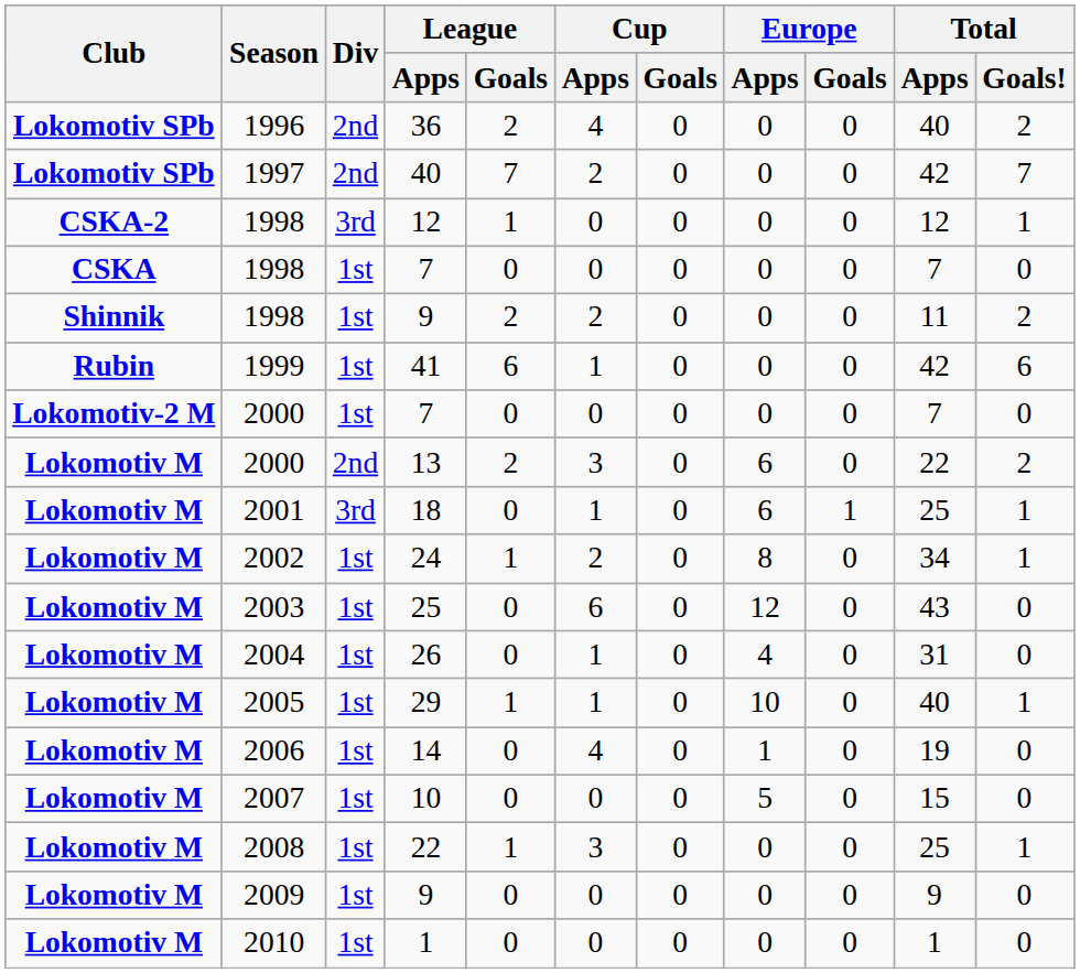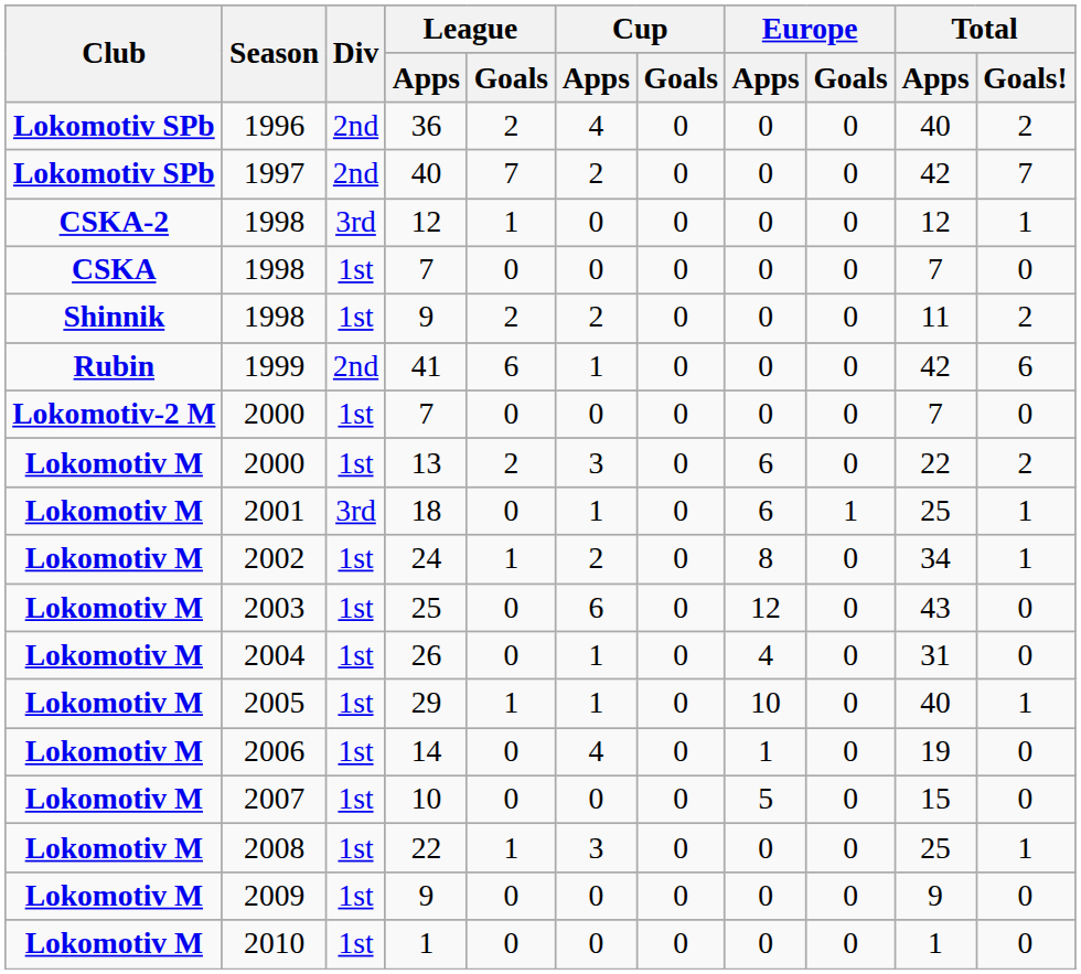 <table class="wikitable sortable" style="text-align: center;">
 <tr>
 <th rowspan="2">Club</th>
 <th rowspan="2">Season</th>
 <th rowspan="2">Div</th>
 <th colspan="2">League</th>
 <th colspan="2">Cup</th>
 <th colspan="2"><a href='#'>Europe</a></th>
 <th colspan="2">Total</th>
 </tr>
 <tr>
 <th>Apps</th>
 <th>Goals</th>
 <th>Apps</th>
 <th>Goals</th>
 <th>Apps</th>
 <th>Goals</th>
 <th>Apps</th>
 <th>Goals!</th>
 </tr>
 <tr>
 <td rowspan="1"><strong><a href='#'>Lokomotiv SPb</a></strong></td>
 <td>1996</td>
 <td><a href='#'>2nd</a></td>
 <td>36</td>
 <td>2</td>
 <td>4</td>
 <td>0</td>
 <td>0</td>
 <td>0</td>
 <td>40</td>
 <td>2</td>
 </tr>
 <tr>
 <td rowspan="1"><strong><a href='#'>Lokomotiv SPb</a></strong></td>
 <td>1997</td>
 <td><a href='#'>2nd</a></td>
 <td>40</td>
 <td>7</td>
 <td>2</td>
 <td>0</td>
 <td>0</td>
 <td>0</td>
 <td>42</td>
 <td>7</td>
 </tr>
 <tr>
 <td rowspan="1"><strong><a href='#'>CSKA-2</a></strong></td>
 <td>1998</td>
 <td><a href='#'>3rd</a></td>
 <td>12</td>
 <td>1</td>
 <td>0</td>
 <td>0</td>
 <td>0</td>
 <td>0</td>
 <td>12</td>
 <td>1</td>
 </tr>
 <tr>
 <td rowspan="1"><strong><a href='#'>CSKA</a></strong></td>
 <td>1998</td>
 <td><a href='#'>1st</a></td>
 <td>7</td>
 <td>0</td>
 <td>0</td>
 <td>0</td>
 <td>0</td>
 <td>0</td>
 <td>7</td>
 <td>0</td>
 </tr>
 <tr>
 <td rowspan="1"><strong><a href='#'>Shinnik</a></strong></td>
 <td>1998</td>
 <td><a href='#'>1st</a></td>
 <td>9</td>
 <td>2</td>
 <td>2</td>
 <td>0</td>
 <td>0</td>
 <td>0</td>
 <td>11</td>
 <td>2</td>
 </tr>
 <tr>
 <td rowspan="1"><strong><a href='#'>Rubin</a></strong></td>
 <td>1999</td>
-<td><a href='#'>1st</a></td>
+<td><a href='#'>2nd</a></td>
 <td>41</td>
 <td>6</td>
 <td>1</td>
 <td>0</td>
 <td>0</td>
 <td>0</td>
 <td>42</td>
 <td>6</td>
 </tr>
 <tr>
 <td rowspan="1"><strong><a href='#'>Lokomotiv-2 M</a></strong></td>
 <td>2000</td>
 <td><a href='#'>1st</a></td>
 <td>7</td>
 <td>0</td>
 <td>0</td>
 <td>0</td>
 <td>0</td>
 <td>0</td>
 <td>7</td>
 <td>0</td>
 </tr>
 <tr>
 <td rowspan="1"><strong><a href='#'>Lokomotiv M</a></strong></td>
 <td>2000</td>
-<td><a href='#'>2nd</a></td>
+<td><a href='#'>1st</a></td>
 <td>13</td>
 <td>2</td>
 <td>3</td>
 <td>0</td>
 <td>6</td>
 <td>0</td>
 <td>22</td>
 <td>2</td>
 </tr>
 <tr>
 <td rowspan="1"><strong><a href='#'>Lokomotiv M</a></strong></td>
 <td>2001</td>
 <td><a href='#'>3rd</a></td>
 <td>18</td>
 <td>0</td>
 <td>1</td>
 <td>0</td>
 <td>6</td>
 <td>1</td>
 <td>25</td>
 <td>1</td>
 </tr>
 <tr>
 <td rowspan="1"><strong><a href='#'>Lokomotiv M</a></strong></td>
 <td>2002</td>
 <td><a href='#'>1st</a></td>
 <td>24</td>
 <td>1</td>
 <td>2</td>
 <td>0</td>
 <td>8</td>
 <td>0</td>
 <td>34</td>
 <td>1</td>
 </tr>
 <tr>
 <td rowspan="1"><strong><a href='#'>Lokomotiv M</a></strong></td>
 <td>2003</td>
 <td><a href='#'>1st</a></td>
 <td>25</td>
 <td>0</td>
 <td>6</td>
 <td>0</td>
 <td>12</td>
 <td>0</td>
 <td>43</td>
 <td>0</td>
 </tr>
 <tr>
 <td rowspan="1"><strong><a href='#'>Lokomotiv M</a></strong></td>
 <td>2004</td>
 <td><a href='#'>1st</a></td>
 <td>26</td>
 <td>0</td>
 <td>1</td>
 <td>0</td>
 <td>4</td>
 <td>0</td>
 <td>31</td>
 <td>0</td>
 </tr>
 <tr>
 <td rowspan="1"><strong><a href='#'>Lokomotiv M</a></strong></td>
 <td>2005</td>
 <td><a href='#'>1st</a></td>
 <td>29</td>
 <td>1</td>
 <td>1</td>
 <td>0</td>
 <td>10</td>
 <td>0</td>
 <td>40</td>
 <td>1</td>
 </tr>
 <tr>
 <td rowspan="1"><strong><a href='#'>Lokomotiv M</a></strong></td>
 <td>2006</td>
 <td><a href='#'>1st</a></td>
 <td>14</td>
 <td>0</td>
 <td>4</td>
 <td>0</td>
 <td>1</td>
 <td>0</td>
 <td>19</td>
 <td>0</td>
 </tr>
 <tr>
 <td rowspan="1"><strong><a href='#'>Lokomotiv M</a></strong></td>
 <td>2007</td>
 <td><a href='#'>1st</a></td>
 <td>10</td>
 <td>0</td>
 <td>0</td>
 <td>0</td>
 <td>5</td>
 <td>0</td>
 <td>15</td>
 <td>0</td>
 </tr>
 <tr>
 <td rowspan="1"><strong><a href='#'>Lokomotiv M</a></strong></td>
 <td>2008</td>
 <td><a href='#'>1st</a></td>
 <td>22</td>
 <td>1</td>
 <td>3</td>
 <td>0</td>
 <td>0</td>
 <td>0</td>
 <td>25</td>
 <td>1</td>
 </tr>
 <tr>
 <td rowspan="1"><strong><a href='#'>Lokomotiv M</a></strong></td>
 <td>2009</td>
 <td><a href='#'>1st</a></td>
 <td>9</td>
 <td>0</td>
 <td>0</td>
 <td>0</td>
 <td>0</td>
 <td>0</td>
 <td>9</td>
 <td>0</td>
 </tr>
 <tr>
 <td rowspan="1"><strong><a href='#'>Lokomotiv M</a></strong></td>
 <td>2010</td>
 <td><a href='#'>1st</a></td>
 <td>1</td>
 <td>0</td>
 <td>0</td>
 <td>0</td>
 <td>0</td>
 <td>0</td>
 <td>1</td>
 <td>0</td>
 </tr>
 </table>
